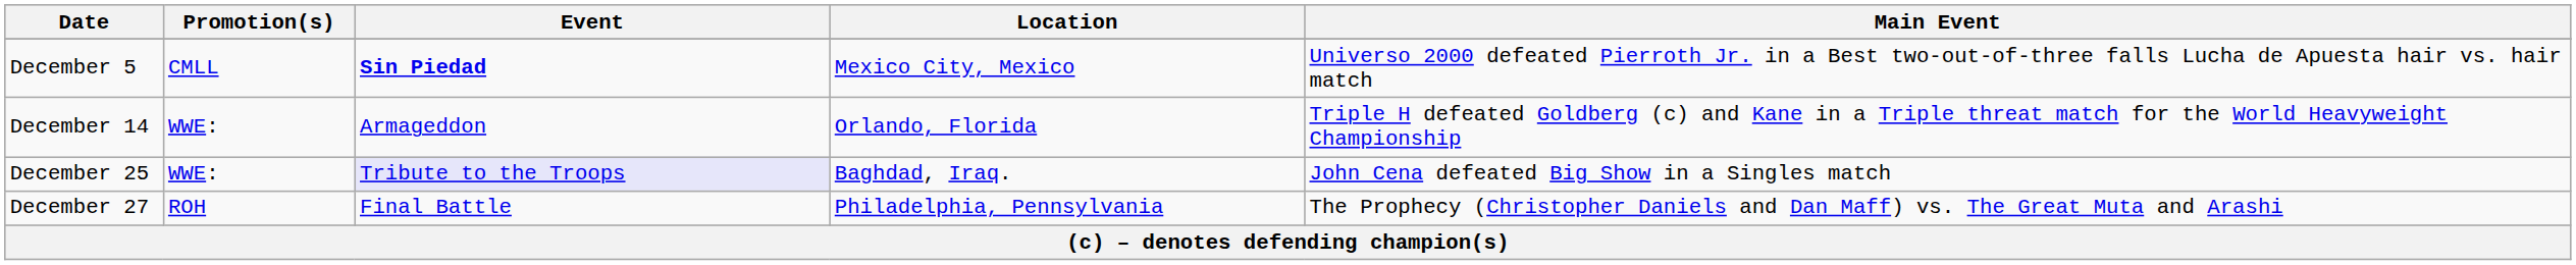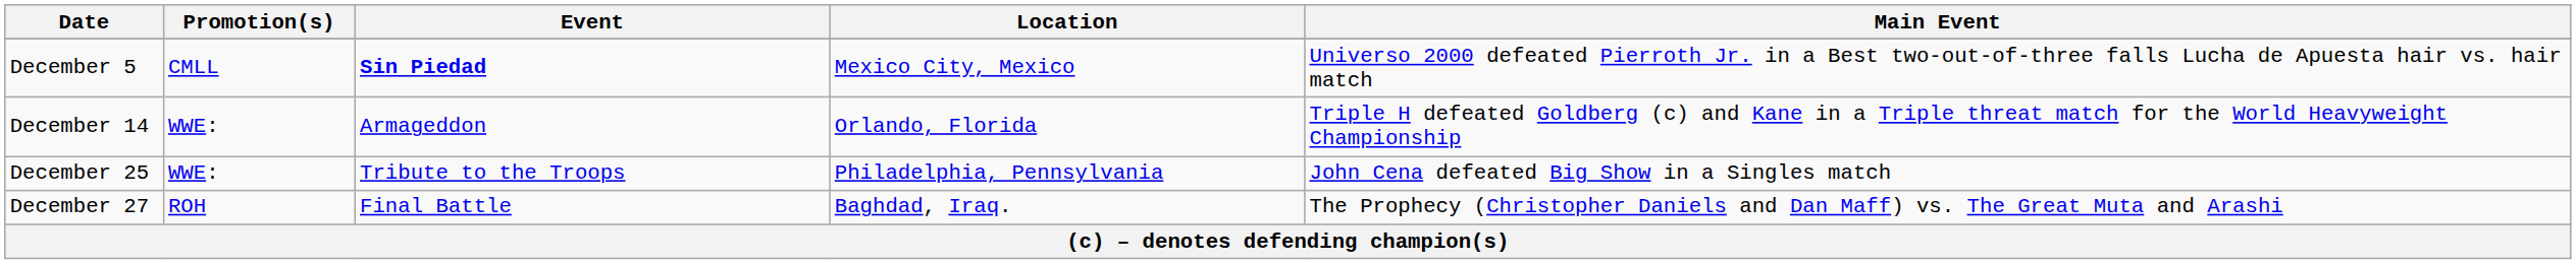 <table class="wikitable" style="width:100%;">
 <tr>
 <th width="5%">Date</th>
 <th width="5%">Promotion(s)</th>
 <th style="width:15%;">Event</th>
 <th style="width:15%;">Location</th>
 <th style="width:40%;">Main Event</th>
 </tr>
 <tr style="width:20%;" |Notes>
 </tr>
 <tr>
 <td>December 5</td>
 <td><a href='#'>CMLL</a></td>
 <td><strong><a href='#'>Sin Piedad</a></strong></td>
 <td><a href='#'>Mexico City, Mexico</a></td>
 <td><a href='#'>Universo 2000</a> defeated <a href='#'>Pierroth Jr.</a> in a Best two-out-of-three falls Lucha de Apuesta hair vs. hair match</td>
 </tr>
 <tr>
 <td>December 14</td>
 <td><a href='#'>WWE</a>:<br></td>
 <td><a href='#'>Armageddon</a></td>
 <td><a href='#'>Orlando, Florida</a></td>
 <td><a href='#'>Triple H</a> defeated <a href='#'>Goldberg</a> (c) and <a href='#'>Kane</a> in a <a href='#'>Triple threat match</a> for the <a href='#'>World Heavyweight Championship</a></td>
 </tr>
 <tr>
 <td>December 25</td>
 <td><a href='#'>WWE</a>:<br></td>
-<td style="background: lavender;"><a href='#'>Tribute to the Troops</a></td>
-<td><a href='#'>Baghdad</a>, <a href='#'>Iraq</a>.</td>
+<td><a href='#'>Tribute to the Troops</a></td>
+<td><a href='#'>Philadelphia, Pennsylvania</a></td>
 <td><a href='#'>John Cena</a> defeated <a href='#'>Big Show</a> in a Singles match</td>
 </tr>
 <tr>
 <td>December 27</td>
 <td><a href='#'>ROH</a></td>
 <td><a href='#'>Final Battle</a></td>
-<td><a href='#'>Philadelphia, Pennsylvania</a></td>
+<td><a href='#'>Baghdad</a>, <a href='#'>Iraq</a>.</td>
 <td>The Prophecy (<a href='#'>Christopher Daniels</a> and <a href='#'>Dan Maff</a>) vs. <a href='#'>The Great Muta</a> and <a href='#'>Arashi</a></td>
 </tr>
 <tr>
 <th colspan="6">(c) – denotes defending champion(s)</th>
 </tr>
 </table>
